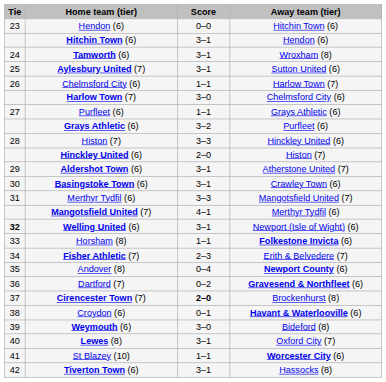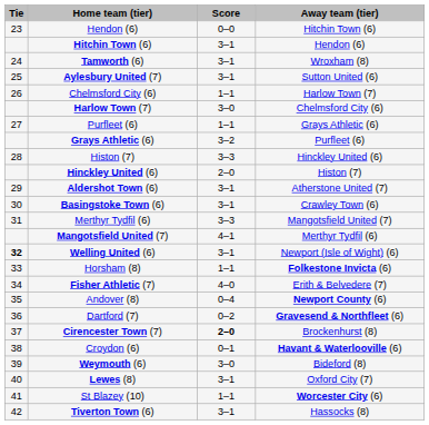 <table class="wikitable" style="width: 600px; background:WhiteSmoke; text-align:center; font-size:90%">
 <tr>
 <td scope="col" style="width:  5.00%; background:silver;"><strong>Tie</strong></td>
 <td scope="col" style="width: 36.25%; background:silver;"><strong>Home team (tier)</strong></td>
 <td scope="col" style="width: 12.50%; background:silver;"><strong>Score</strong></td>
 <td scope="col" style="width: 36.25%; background:silver;"><strong>Away team (tier)</strong></td>
 </tr>
 <tr>
 <td>23</td>
 <td><a href='#'>Hendon</a> (6)</td>
 <td>0–0</td>
 <td><a href='#'>Hitchin Town</a> (6)</td>
 </tr>
 <tr>
 <td><em></em></td>
 <td><strong><a href='#'>Hitchin Town</a></strong> (6)</td>
 <td>3–1</td>
 <td><a href='#'>Hendon</a> (6)</td>
 </tr>
 <tr>
 <td>24</td>
 <td><strong><a href='#'>Tamworth</a></strong> (6)</td>
 <td>3–1</td>
 <td><a href='#'>Wroxham</a> (8)</td>
 </tr>
 <tr>
 <td>25</td>
 <td><strong><a href='#'>Aylesbury United</a></strong> (7)</td>
 <td>3–1</td>
 <td><a href='#'>Sutton United</a> (6)</td>
 </tr>
 <tr>
 <td>26</td>
 <td><a href='#'>Chelmsford City</a> (6)</td>
 <td>1–1</td>
 <td><a href='#'>Harlow Town</a> (7)</td>
 </tr>
 <tr>
 <td><em></em></td>
 <td><strong><a href='#'>Harlow Town</a></strong> (7)</td>
 <td>3–0</td>
 <td><a href='#'>Chelmsford City</a> (6)</td>
 </tr>
 <tr>
 <td>27</td>
 <td><a href='#'>Purfleet</a> (6)</td>
 <td>1–1</td>
 <td><a href='#'>Grays Athletic</a> (6)</td>
 </tr>
 <tr>
 <td><em></em></td>
 <td><strong><a href='#'>Grays Athletic</a></strong> (6)</td>
 <td>3–2</td>
 <td><a href='#'>Purfleet</a> (6)</td>
 </tr>
 <tr>
 <td>28</td>
 <td><a href='#'>Histon</a> (7)</td>
 <td>3–3</td>
 <td><a href='#'>Hinckley United</a> (6)</td>
 </tr>
 <tr>
 <td><em></em></td>
 <td><strong><a href='#'>Hinckley United</a></strong> (6)</td>
 <td>2–0</td>
 <td><a href='#'>Histon</a> (7)</td>
 </tr>
 <tr>
 <td>29</td>
 <td><strong><a href='#'>Aldershot Town</a></strong> (6)</td>
 <td>3–1</td>
 <td><a href='#'>Atherstone United</a> (7)</td>
 </tr>
 <tr>
 <td>30</td>
 <td><strong><a href='#'>Basingstoke Town</a></strong> (6)</td>
 <td>3–1</td>
 <td><a href='#'>Crawley Town</a> (6)</td>
 </tr>
 <tr>
 <td>31</td>
 <td><a href='#'>Merthyr Tydfil</a> (6)</td>
 <td>3–3</td>
 <td><a href='#'>Mangotsfield United</a> (7)</td>
 </tr>
 <tr>
 <td><em></em></td>
 <td><strong><a href='#'>Mangotsfield United</a></strong> (7)</td>
 <td>4–1</td>
 <td><a href='#'>Merthyr Tydfil</a> (6)</td>
 </tr>
 <tr>
 <td><strong>32</strong></td>
 <td><strong><a href='#'>Welling United</a></strong> (6)</td>
 <td>3–1</td>
 <td><a href='#'>Newport (Isle of Wight)</a> (6)</td>
 </tr>
 <tr>
 <td>33</td>
 <td><a href='#'>Horsham</a> (8)</td>
 <td>1–1</td>
 <td><strong><a href='#'>Folkestone Invicta</a></strong> (6)</td>
 </tr>
 <tr>
 <td>34</td>
 <td><strong><a href='#'>Fisher Athletic</a></strong> (7)</td>
-<td>2–3</td>
+<td>4–0</td>
 <td><a href='#'>Erith & Belvedere</a> (7)</td>
 </tr>
 <tr>
 <td>35</td>
 <td><a href='#'>Andover</a> (8)</td>
 <td>0–4</td>
 <td><strong><a href='#'>Newport County</a></strong> (6)</td>
 </tr>
 <tr>
 <td>36</td>
 <td><a href='#'>Dartford</a> (7)</td>
 <td>0–2</td>
 <td><strong><a href='#'>Gravesend & Northfleet</a></strong> (6)</td>
 </tr>
 <tr>
 <td>37</td>
 <td><strong><a href='#'>Cirencester Town</a></strong> (7)</td>
 <td><strong>2–0</strong></td>
 <td><a href='#'>Brockenhurst</a> (8)</td>
 </tr>
 <tr>
 <td>38</td>
 <td><a href='#'>Croydon</a> (6)</td>
 <td>0–1</td>
 <td><strong><a href='#'>Havant & Waterlooville</a></strong> (6)</td>
 </tr>
 <tr>
 <td>39</td>
 <td><strong><a href='#'>Weymouth</a></strong> (6)</td>
 <td>3–0</td>
 <td><a href='#'>Bideford</a> (8)</td>
 </tr>
 <tr>
 <td>40</td>
 <td><strong><a href='#'>Lewes</a></strong> (8)</td>
 <td>3–1</td>
 <td><a href='#'>Oxford City</a> (7)</td>
 </tr>
 <tr>
 <td>41</td>
 <td><a href='#'>St Blazey</a> (10)</td>
 <td>1–1</td>
 <td><strong><a href='#'>Worcester City</a></strong> (6)</td>
 </tr>
 <tr>
 <td>42</td>
 <td><strong><a href='#'>Tiverton Town</a></strong> (6)</td>
 <td>3–1</td>
 <td><a href='#'>Hassocks</a> (8)</td>
 </tr>
 </table>
